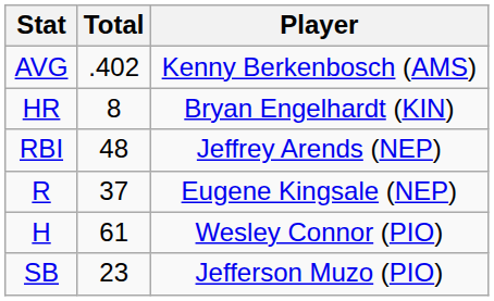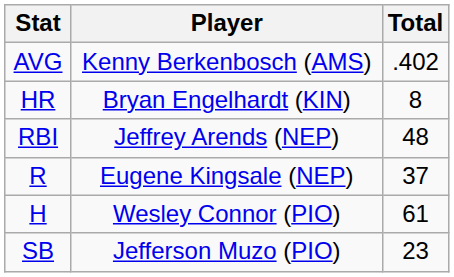 <table class="wikitable" style="text-align:center;">
 <tr>
 <th width="15%">Stat</th>
+<th>Player</th>
 <th width="15%">Total</th>
-<th>Player</th>
 </tr>
 <tr>
 <td><a href='#'>AVG</a></td>
+<td><a href='#'>Kenny Berkenbosch</a> (<a href='#'>AMS</a>)</td>
 <td>.402</td>
-<td><a href='#'>Kenny Berkenbosch</a> (<a href='#'>AMS</a>)</td>
 </tr>
 <tr>
 <td><a href='#'>HR</a></td>
+<td><a href='#'>Bryan Engelhardt</a> (<a href='#'>KIN</a>)</td>
 <td>8</td>
-<td><a href='#'>Bryan Engelhardt</a> (<a href='#'>KIN</a>)</td>
 </tr>
 <tr>
 <td><a href='#'>RBI</a></td>
+<td><a href='#'>Jeffrey Arends</a> (<a href='#'>NEP</a>)</td>
 <td>48</td>
-<td><a href='#'>Jeffrey Arends</a> (<a href='#'>NEP</a>)</td>
 </tr>
 <tr>
 <td><a href='#'>R</a></td>
+<td><a href='#'>Eugene Kingsale</a> (<a href='#'>NEP</a>)</td>
 <td>37</td>
-<td><a href='#'>Eugene Kingsale</a> (<a href='#'>NEP</a>)</td>
 </tr>
 <tr>
 <td><a href='#'>H</a></td>
+<td><a href='#'>Wesley Connor</a> (<a href='#'>PIO</a>)</td>
 <td>61</td>
-<td><a href='#'>Wesley Connor</a> (<a href='#'>PIO</a>)</td>
 </tr>
 <tr>
 <td><a href='#'>SB</a></td>
+<td><a href='#'>Jefferson Muzo</a> (<a href='#'>PIO</a>)</td>
 <td>23</td>
-<td><a href='#'>Jefferson Muzo</a> (<a href='#'>PIO</a>)</td>
 </tr>
 </table>
